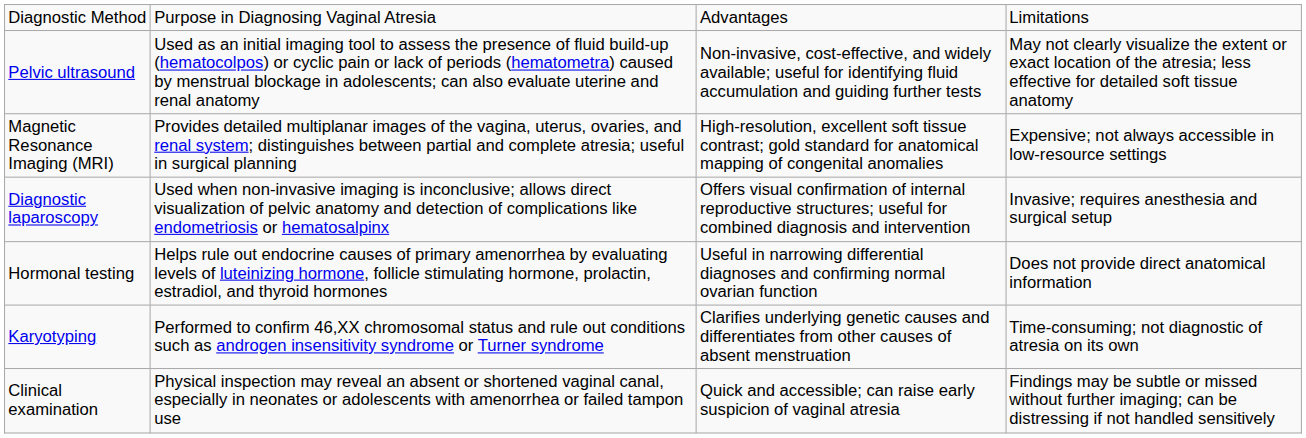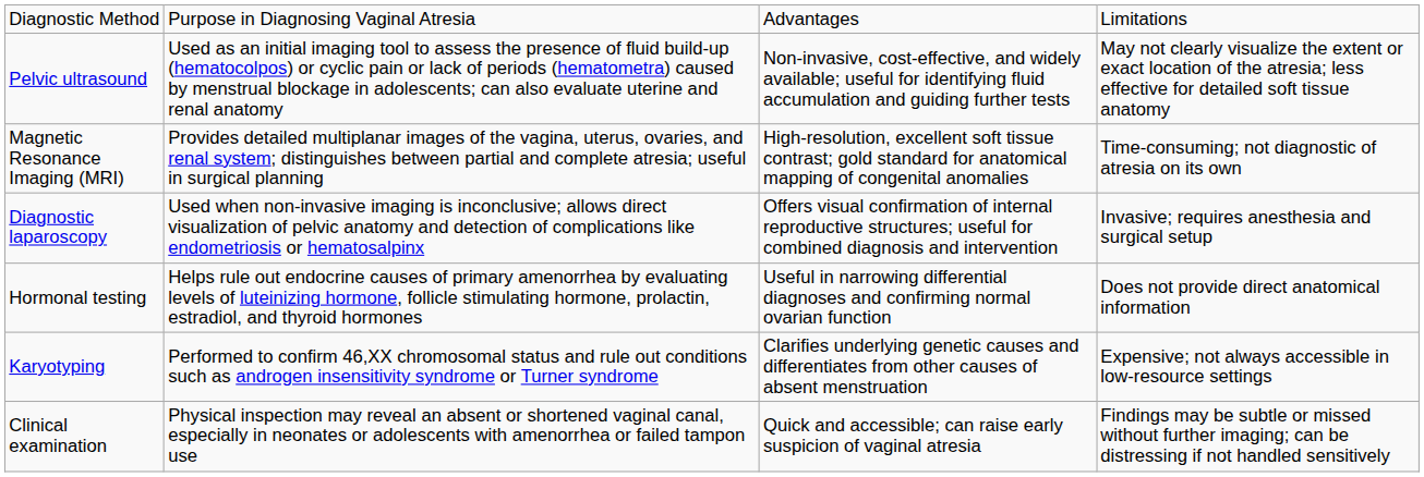 <table class="wikitable">
 <tr>
 <td>Diagnostic Method</td>
 <td>Purpose in Diagnosing Vaginal Atresia</td>
 <td>Advantages</td>
 <td>Limitations</td>
 </tr>
 <tr>
 <td><a href='#'>Pelvic ultrasound</a></td>
 <td>Used as an initial imaging tool to assess the presence of fluid build-up (<a href='#'>hematocolpos</a>) or cyclic pain or lack of periods (<a href='#'>hematometra</a>) caused by menstrual blockage in adolescents; can also evaluate uterine and renal anatomy</td>
 <td>Non-invasive, cost-effective, and widely available; useful for identifying fluid accumulation and guiding further tests</td>
 <td>May not clearly visualize the extent or exact location of the atresia; less effective for detailed soft tissue anatomy</td>
 </tr>
 <tr>
 <td>Magnetic Resonance Imaging (MRI)</td>
 <td>Provides detailed multiplanar images of the vagina, uterus, ovaries, and <a href='#'>renal system</a>; distinguishes between partial and complete atresia; useful in surgical planning</td>
 <td>High-resolution, excellent soft tissue contrast; gold standard for anatomical mapping of congenital anomalies</td>
-<td>Expensive; not always accessible in low-resource settings</td>
+<td>Time-consuming; not diagnostic of atresia on its own</td>
 </tr>
 <tr>
 <td><a href='#'>Diagnostic laparoscopy</a></td>
 <td>Used when non-invasive imaging is inconclusive; allows direct visualization of pelvic anatomy and detection of complications like <a href='#'>endometriosis</a> or <a href='#'>hematosalpinx</a></td>
 <td>Offers visual confirmation of internal reproductive structures; useful for combined diagnosis and intervention</td>
 <td>Invasive; requires anesthesia and surgical setup</td>
 </tr>
 <tr>
 <td>Hormonal testing</td>
 <td>Helps rule out endocrine causes of primary amenorrhea by evaluating levels of <a href='#'>luteinizing hormone</a>, follicle stimulating hormone, prolactin, estradiol, and thyroid hormones</td>
 <td>Useful in narrowing differential diagnoses and confirming normal ovarian function</td>
 <td>Does not provide direct anatomical information</td>
 </tr>
 <tr>
 <td><a href='#'>Karyotyping</a></td>
 <td>Performed to confirm 46,XX chromosomal status and rule out conditions such as <a href='#'>androgen insensitivity syndrome</a> or <a href='#'>Turner syndrome</a></td>
 <td>Clarifies underlying genetic causes and differentiates from other causes of absent menstruation</td>
-<td>Time-consuming; not diagnostic of atresia on its own</td>
+<td>Expensive; not always accessible in low-resource settings</td>
 </tr>
 <tr>
 <td>Clinical examination</td>
 <td>Physical inspection may reveal an absent or shortened vaginal canal, especially in neonates or adolescents with amenorrhea or failed tampon use</td>
 <td>Quick and accessible; can raise early suspicion of vaginal atresia</td>
 <td>Findings may be subtle or missed without further imaging; can be distressing if not handled sensitively</td>
 </tr>
 </table>
